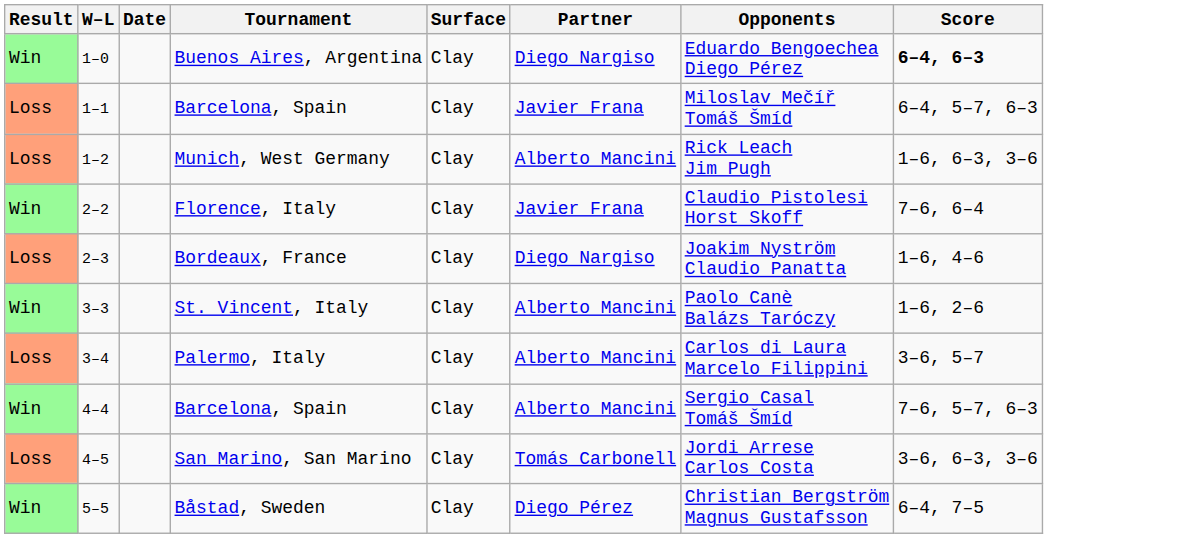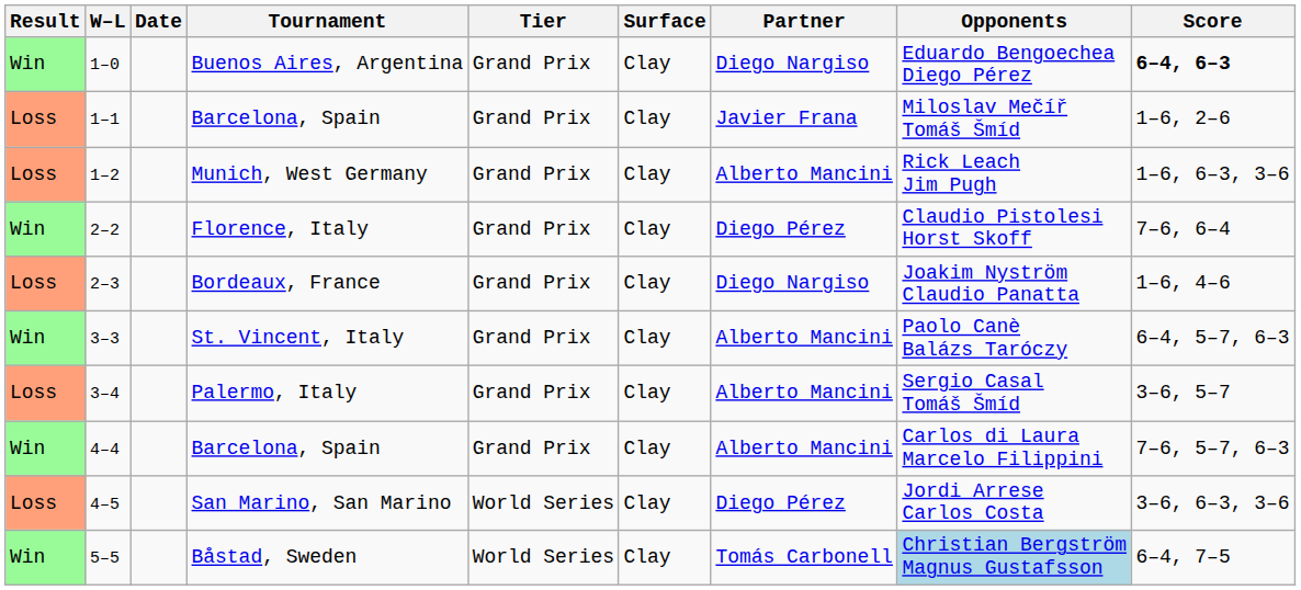 <table class="sortable wikitable">
 <tr>
 <th>Result</th>
 <th class="unsortable">W–L</th>
 <th>Date</th>
 <th>Tournament</th>
+<th>Tier</th>
 <th>Surface</th>
 <th>Partner</th>
 <th>Opponents</th>
 <th class="unsortable">Score</th>
 </tr>
 <tr>
 <td style="background:#98fb98;">Win</td>
 <td><small>1–0</small></td>
 <td><a href='#'></a></td>
 <td><a href='#'>Buenos Aires</a>, Argentina</td>
+<td>Grand Prix</td>
 <td>Clay</td>
 <td> <a href='#'>Diego Nargiso</a></td>
 <td> <a href='#'>Eduardo Bengoechea</a> <br>  <a href='#'>Diego Pérez</a></td>
 <td><strong>6–4, 6–3</strong></td>
 </tr>
 <tr>
 <td style="background:#ffa07a;">Loss</td>
 <td><small>1–1</small></td>
 <td><a href='#'></a></td>
 <td><a href='#'>Barcelona</a>, Spain</td>
+<td>Grand Prix</td>
 <td>Clay</td>
 <td> <a href='#'>Javier Frana</a></td>
 <td> <a href='#'>Miloslav Mečíř</a> <br>  <a href='#'>Tomáš Šmíd</a></td>
-<td>6–4, 5–7, 6–3</td>
+<td>1–6, 2–6</td>
 </tr>
 <tr>
 <td style="background:#ffa07a;">Loss</td>
 <td><small>1–2</small></td>
 <td><a href='#'></a></td>
 <td><a href='#'>Munich</a>, West Germany</td>
+<td>Grand Prix</td>
 <td>Clay</td>
 <td> <a href='#'>Alberto Mancini</a></td>
 <td> <a href='#'>Rick Leach</a> <br>  <a href='#'>Jim Pugh</a></td>
 <td>1–6, 6–3, 3–6</td>
 </tr>
 <tr>
 <td style="background:#98fb98;">Win</td>
 <td><small>2–2</small></td>
 <td><a href='#'></a></td>
 <td><a href='#'>Florence</a>, Italy</td>
+<td>Grand Prix</td>
 <td>Clay</td>
-<td> <a href='#'>Javier Frana</a></td>
+<td> <a href='#'>Diego Pérez</a></td>
 <td> <a href='#'>Claudio Pistolesi</a> <br>  <a href='#'>Horst Skoff</a></td>
 <td>7–6, 6–4</td>
 </tr>
 <tr>
 <td style="background:#ffa07a;">Loss</td>
 <td><small>2–3</small></td>
 <td><a href='#'></a></td>
 <td><a href='#'>Bordeaux</a>, France</td>
+<td>Grand Prix</td>
 <td>Clay</td>
 <td> <a href='#'>Diego Nargiso</a></td>
 <td> <a href='#'>Joakim Nyström</a> <br>  <a href='#'>Claudio Panatta</a></td>
 <td>1–6, 4–6</td>
 </tr>
 <tr>
 <td style="background:#98fb98;">Win</td>
 <td><small>3–3</small></td>
 <td><a href='#'></a></td>
 <td><a href='#'>St. Vincent</a>, Italy</td>
+<td>Grand Prix</td>
 <td>Clay</td>
 <td> <a href='#'>Alberto Mancini</a></td>
 <td> <a href='#'>Paolo Canè</a> <br>  <a href='#'>Balázs Taróczy</a></td>
-<td>1–6, 2–6</td>
+<td>6–4, 5–7, 6–3</td>
 </tr>
 <tr>
 <td style="background:#ffa07a;">Loss</td>
 <td><small>3–4</small></td>
 <td><a href='#'></a></td>
 <td><a href='#'>Palermo</a>, Italy</td>
+<td>Grand Prix</td>
 <td>Clay</td>
 <td> <a href='#'>Alberto Mancini</a></td>
-<td> <a href='#'>Carlos di Laura</a> <br>  <a href='#'>Marcelo Filippini</a></td>
+<td> <a href='#'>Sergio Casal</a> <br>  <a href='#'>Tomáš Šmíd</a></td>
 <td>3–6, 5–7</td>
 </tr>
 <tr>
 <td style="background:#98fb98;">Win</td>
 <td><small>4–4</small></td>
 <td><a href='#'></a></td>
 <td><a href='#'>Barcelona</a>, Spain</td>
+<td>Grand Prix</td>
 <td>Clay</td>
 <td> <a href='#'>Alberto Mancini</a></td>
-<td> <a href='#'>Sergio Casal</a> <br>  <a href='#'>Tomáš Šmíd</a></td>
+<td> <a href='#'>Carlos di Laura</a> <br>  <a href='#'>Marcelo Filippini</a></td>
 <td>7–6, 5–7, 6–3</td>
 </tr>
 <tr>
 <td style="background:#ffa07a;">Loss</td>
 <td><small>4–5</small></td>
 <td><a href='#'></a></td>
 <td><a href='#'>San Marino</a>, San Marino</td>
+<td>World Series</td>
 <td>Clay</td>
-<td> <a href='#'>Tomás Carbonell</a></td>
+<td> <a href='#'>Diego Pérez</a></td>
 <td> <a href='#'>Jordi Arrese</a> <br>  <a href='#'>Carlos Costa</a></td>
 <td>3–6, 6–3, 3–6</td>
 </tr>
 <tr>
 <td style="background:#98fb98;">Win</td>
 <td><small>5–5</small></td>
 <td><a href='#'></a></td>
 <td><a href='#'>Båstad</a>, Sweden</td>
+<td>World Series</td>
 <td>Clay</td>
-<td> <a href='#'>Diego Pérez</a></td>
-<td> <a href='#'>Christian Bergström</a> <br>  <a href='#'>Magnus Gustafsson</a></td>
+<td> <a href='#'>Tomás Carbonell</a></td>
+<td style="background: lightblue;"> <a href='#'>Christian Bergström</a> <br>  <a href='#'>Magnus Gustafsson</a></td>
 <td>6–4, 7–5</td>
 </tr>
 </table>
